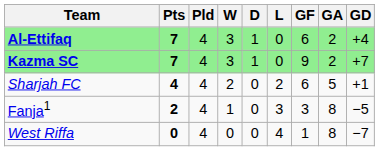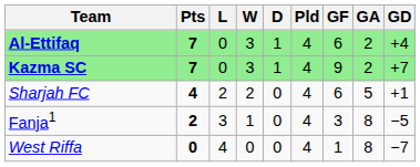 <table class="wikitable" style="text-align: center;">
 <tr>
 <th width="165">Team</th>
 <th width="20">Pts</th>
-<th width="20">Pld</th>
+<th width="20">L</th>
 <th width="20">W</th>
 <th width="20">D</th>
-<th width="20">L</th>
+<th width="20">Pld</th>
 <th width="20">GF</th>
 <th width="20">GA</th>
 <th width="20">GD</th>
 </tr>
 <tr bgcolor=lightgreen>
 <td style="text-align:left;"> <strong><a href='#'>Al-Ettifaq</a></strong></td>
 <td><strong>7</strong></td>
-<td>4</td>
+<td>0</td>
 <td>3</td>
 <td>1</td>
-<td>0</td>
+<td>4</td>
 <td>6</td>
 <td>2</td>
 <td>+4</td>
 </tr>
 <tr bgcolor=lightgreen>
 <td style="text-align:left;"> <strong><a href='#'>Kazma SC</a></strong></td>
 <td><strong>7</strong></td>
-<td>4</td>
+<td>0</td>
 <td>3</td>
 <td>1</td>
-<td>0</td>
+<td>4</td>
 <td>9</td>
 <td>2</td>
 <td>+7</td>
 </tr>
 <tr>
 <td style="text-align:left;"> <em><a href='#'>Sharjah FC</a></em></td>
 <td><strong>4</strong></td>
-<td>4</td>
+<td>2</td>
 <td>2</td>
 <td>0</td>
-<td>2</td>
+<td>4</td>
 <td>6</td>
 <td>5</td>
 <td>+1</td>
 </tr>
 <tr>
 <td style="text-align:left;"> <a href='#'>Fanja</a><sup>1</sup></td>
 <td><strong>2</strong></td>
-<td>4</td>
+<td>3</td>
 <td>1</td>
 <td>0</td>
-<td>3</td>
+<td>4</td>
 <td>3</td>
 <td>8</td>
 <td>−5</td>
 </tr>
 <tr>
 <td style="text-align:left;"> <em><a href='#'>West Riffa</a></em></td>
 <td><strong>0</strong></td>
 <td>4</td>
 <td>0</td>
 <td>0</td>
 <td>4</td>
 <td>1</td>
 <td>8</td>
 <td>−7</td>
 </tr>
 </table>
